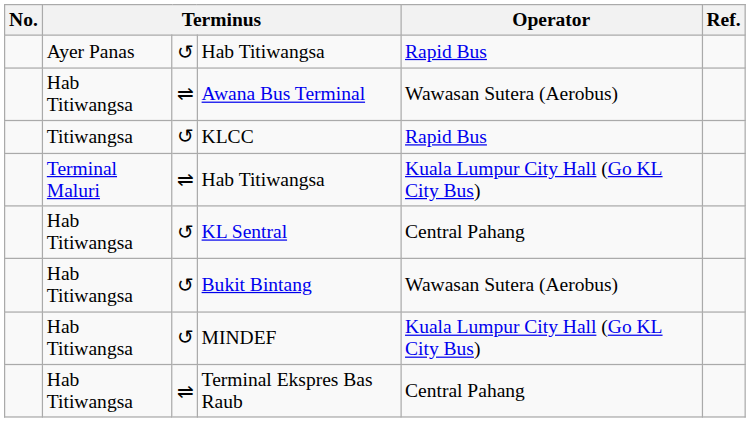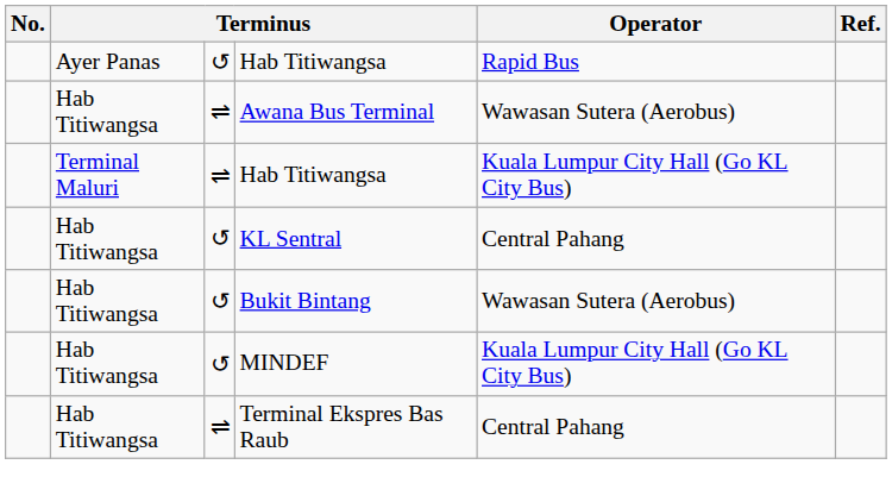 <table class="wikitable sortable">
 <tr>
 <th>No.</th>
 <th colspan=3>Terminus</th>
 <th>Operator</th>
 <th>Ref.</th>
 </tr>
 <tr>
 <td style="text-align:center"></td>
 <td>Ayer Panas</td>
 <td style="text-align:center">↺</td>
 <td>Hab Titiwangsa</td>
 <td><a href='#'>Rapid Bus</a></td>
 <td style="text-align:center"></td>
 </tr>
 <tr>
 <td style="text-align:center"></td>
 <td>Hab Titiwangsa</td>
 <td style="text-align:center">⇌</td>
 <td><a href='#'>Awana Bus Terminal</a></td>
 <td>Wawasan Sutera (Aerobus)</td>
 <td></td>
-</tr>
-<tr>
-<td style="text-align:center"></td>
-<td>Titiwangsa</td>
-<td>↺</td>
-<td>KLCC</td>
-<td><a href='#'>Rapid Bus</a></td>
-<td style="text-align:center"></td>
 </tr>
 <tr>
 <td style="text-align:center"></td>
 <td><a href='#'>Terminal Maluri</a></td>
 <td>⇌</td>
 <td>Hab Titiwangsa</td>
 <td><a href='#'>Kuala Lumpur City Hall</a> (<a href='#'>Go KL City Bus</a>)</td>
 <td style="text-align:center"></td>
 </tr>
 <tr>
 <td></td>
 <td>Hab Titiwangsa</td>
 <td style="text-align:center">↺</td>
 <td><a href='#'>KL Sentral</a></td>
 <td>Central Pahang</td>
 <td style="text-align:center"></td>
 </tr>
 <tr>
 <td></td>
 <td>Hab Titiwangsa</td>
 <td style="text-align:center">↺</td>
 <td><a href='#'>Bukit Bintang</a></td>
 <td>Wawasan Sutera (Aerobus)</td>
 <td style="text-align:center"></td>
 </tr>
 <tr>
 <td></td>
 <td>Hab Titiwangsa</td>
 <td style="text-align:center">↺</td>
 <td>MINDEF</td>
 <td><a href='#'>Kuala Lumpur City Hall</a> (<a href='#'>Go KL City Bus</a>)</td>
 <td style="text-align:center"></td>
 </tr>
 <tr>
 <td></td>
 <td>Hab Titiwangsa</td>
 <td style="text-align:center">⇌</td>
 <td>Terminal Ekspres Bas Raub</td>
 <td>Central Pahang</td>
 </tr>
 </table>
